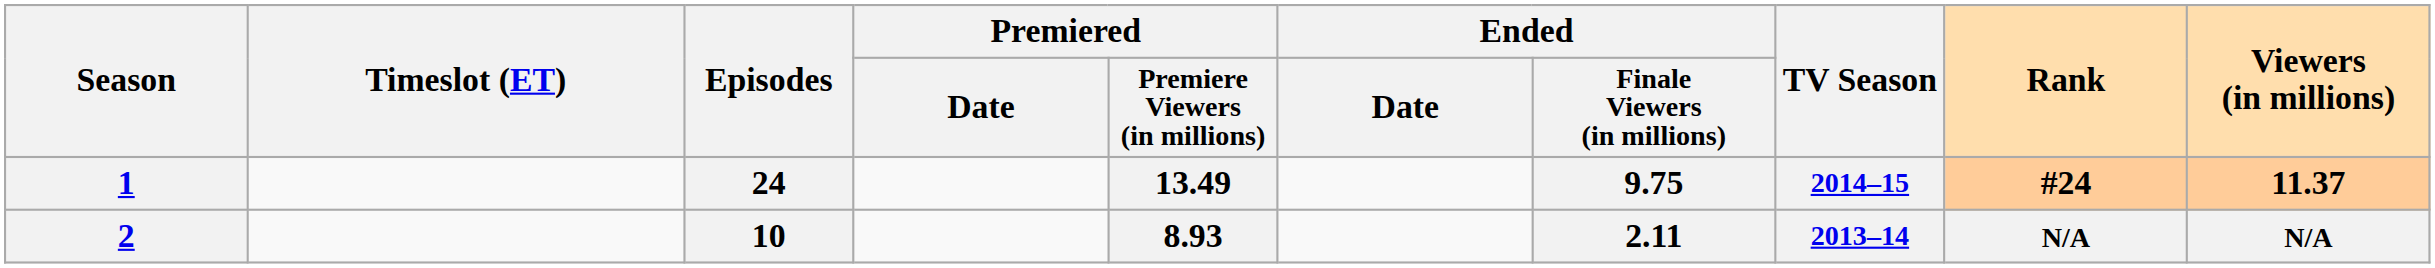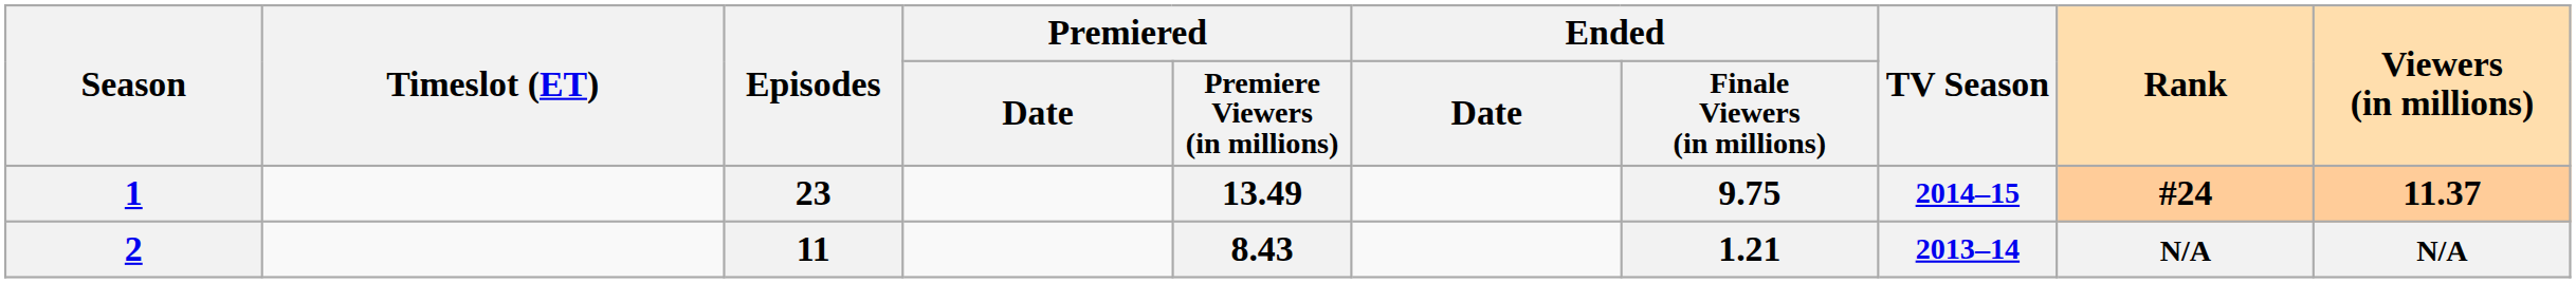 <table class="wikitable">
 <tr>
 <th style="width:10%;" rowspan="2">Season</th>
 <th style="width:18%;" rowspan="2">Timeslot (<a href='#'>ET</a>)</th>
 <th style="width:7%;" rowspan="2">Episodes</th>
 <th colspan=2>Premiered</th>
 <th colspan=2>Ended</th>
 <th style="width:7%;" rowspan="2">TV Season</th>
 <th style="width:10%; background:#ffdead;" rowspan="2">Rank</th>
 <th style="width:10%; background:#ffdead;" rowspan="2">Viewers<br>(in millions)</th>
 </tr>
 <tr>
 <th>Date</th>
 <th span style="width:7%; font-size:smaller; line-height:100%;">Premiere<br>Viewers<br>(in millions)</th>
 <th>Date</th>
 <th span style="width:10%; font-size:smaller; line-height:100%;">Finale<br>Viewers<br>(in millions)</th>
 </tr>
 <tr>
 <th><strong><a href='#'>1</a></strong></th>
 <td></td>
-<th>24</th>
+<th>23</th>
 <td style="font-size:11px;line-height:110%"></td>
 <th>13.49</th>
 <td style="font-size:11px;line-height:110%"></td>
 <th>9.75</th>
 <th style="font-size:smaller"><a href='#'>2014–15</a></th>
 <th style="background:#fc9;">#24</th>
 <th style="background:#fc9;">11.37</th>
 </tr>
 <tr>
 <th><strong><a href='#'>2</a></strong></th>
 <td></td>
-<th>10</th>
+<th>11</th>
 <td style="font-size:11px;line-height:110%"></td>
-<th>8.93</th>
+<th>8.43</th>
 <td style="font-size:11px;line-height:110%"></td>
-<th>2.11</th>
+<th>1.21</th>
 <th style="font-size:smaller"><a href='#'>2013–14</a></th>
 <th><span><small>N/A</small></span></th>
 <th><span><small>N/A</small></span></th>
 </tr>
 </table>
